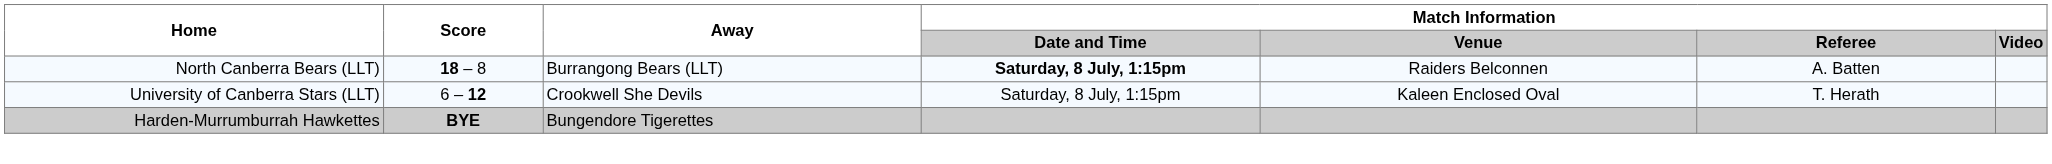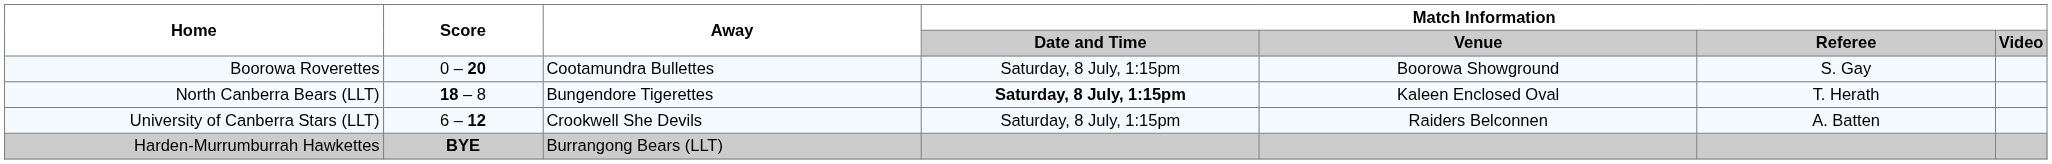 <table border="1" cellpadding="3" cellspacing="0" width="100%" style="border-collapse:collapse;  text-align:center;">
 <tr>
 <th rowspan="2" width="19%">Home</th>
 <th rowspan="2" width="8%">Score</th>
 <th rowspan="2" width="19%">Away</th>
 <th colspan="4">Match Information</th>
 </tr>
 <tr style="background:#CCCCCC">
 <th width="17%">Date and Time</th>
 <th width="22%">Venue</th>
 <th width="50%">Referee</th>
 <th>Video</th>
 </tr>
 <tr style="text-align:center; background:#f5faff;">
+<td align="right">Boorowa Roverettes </td>
+<td>0 – <strong>20</strong></td>
+<td align="left"> Cootamundra Bullettes</td>
+<td>Saturday, 8 July, 1:15pm</td>
+<td>Boorowa Showground</td>
+<td>S. Gay</td>
+<td></td>
+</tr>
+<tr style="text-align:center; background:#f5faff;">
 <td align="right">North Canberra Bears (LLT) </td>
 <td><strong>18</strong> – 8</td>
-<td align="left"> Burrangong Bears (LLT)</td>
+<td align="left"> Bungendore Tigerettes</td>
 <td><strong>Saturday, 8 July, 1:15pm</strong></td>
-<td>Raiders Belconnen</td>
-<td>A. Batten</td>
+<td>Kaleen Enclosed Oval</td>
+<td>T. Herath</td>
 <td></td>
 </tr>
 <tr style="text-align:center; background:#f5faff;">
 <td align="right">University of Canberra Stars (LLT)  </td>
 <td>6 – <strong>12</strong></td>
 <td align="left"> Crookwell She Devils</td>
 <td>Saturday, 8 July, 1:15pm</td>
-<td>Kaleen Enclosed Oval</td>
-<td>T. Herath</td>
+<td>Raiders Belconnen</td>
+<td>A. Batten</td>
 <td></td>
 </tr>
 <tr style="text-align:center; background:#CCCCCC;">
 <td align="right">Harden-Murrumburrah Hawkettes </td>
 <td><strong>BYE</strong></td>
-<td align="left"> Bungendore Tigerettes</td>
+<td align="left"> Burrangong Bears (LLT)</td>
 <td></td>
 <td></td>
 <td></td>
 <td></td>
 </tr>
 </table>
